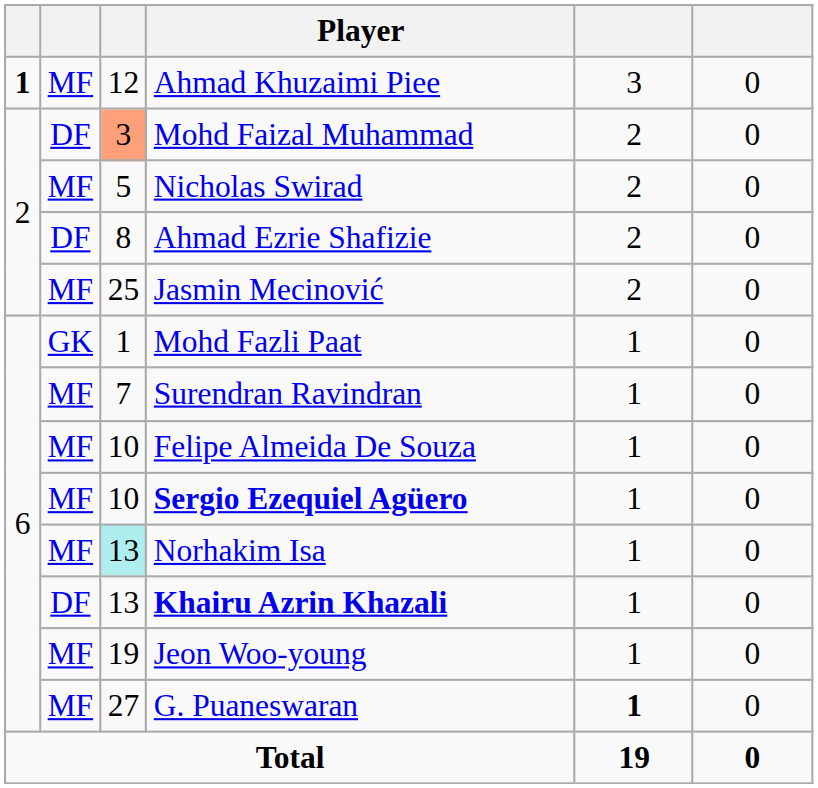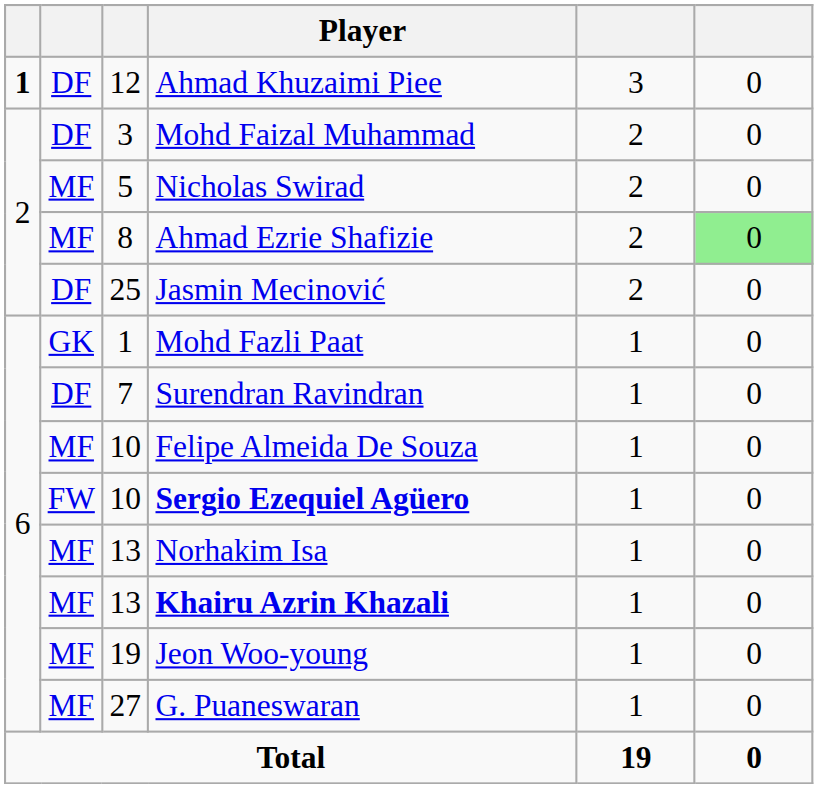 <table class="wikitable sortable" style="font-size: 95%; text-align: center">
 <tr>
 <th width=10></th>
 <th width=10></th>
 <th width=10></th>
 <th width=200>Player</th>
 <th width=50></th>
 <th width=50></th>
 </tr>
 <tr>
 <td><strong>1</strong></td>
-<td><a href='#'>MF</a></td>
+<td><a href='#'>DF</a></td>
 <td>12</td>
 <td align=left> <a href='#'>Ahmad Khuzaimi Piee</a></td>
 <td>3</td>
 <td>0</td>
 </tr>
 <tr>
 <td rowspan="4">2</td>
 <td><a href='#'>DF</a></td>
-<td style="background: lightsalmon;">3</td>
+<td>3</td>
 <td align=left> <a href='#'>Mohd Faizal Muhammad</a></td>
 <td>2</td>
 <td>0</td>
 </tr>
 <tr>
 <td><a href='#'>MF</a></td>
 <td>5</td>
 <td align=left> <a href='#'>Nicholas Swirad</a></td>
 <td>2</td>
 <td>0</td>
 </tr>
 <tr>
-<td><a href='#'>DF</a></td>
+<td><a href='#'>MF</a></td>
 <td>8</td>
 <td align=left> <a href='#'>Ahmad Ezrie Shafizie</a></td>
 <td>2</td>
-<td>0</td>
+<td style="background: lightgreen;">0</td>
 </tr>
 <tr>
-<td><a href='#'>MF</a></td>
+<td><a href='#'>DF</a></td>
 <td>25</td>
 <td align=left> <a href='#'>Jasmin Mecinović</a></td>
 <td>2</td>
 <td>0</td>
 </tr>
 <tr>
 <td rowspan="8">6</td>
 <td><a href='#'>GK</a></td>
 <td>1</td>
 <td align=left> <a href='#'>Mohd Fazli Paat</a></td>
 <td>1</td>
 <td>0</td>
 </tr>
 <tr>
-<td><a href='#'>MF</a></td>
+<td><a href='#'>DF</a></td>
 <td>7</td>
 <td align=left> <a href='#'>Surendran Ravindran</a></td>
 <td>1</td>
 <td>0</td>
 </tr>
 <tr>
 <td><a href='#'>MF</a></td>
 <td>10</td>
 <td align=left> <a href='#'>Felipe Almeida De Souza</a></td>
 <td>1</td>
 <td>0</td>
 </tr>
 <tr>
-<td><a href='#'>MF</a></td>
+<td><a href='#'>FW</a></td>
 <td>10</td>
 <td align=left> <strong><a href='#'>Sergio Ezequiel Agüero</a></strong></td>
 <td>1</td>
 <td>0</td>
 </tr>
 <tr>
 <td><a href='#'>MF</a></td>
-<td style="background: paleturquoise;">13</td>
+<td>13</td>
 <td align=left> <a href='#'>Norhakim Isa</a></td>
 <td>1</td>
 <td>0</td>
 </tr>
 <tr>
-<td><a href='#'>DF</a></td>
+<td><a href='#'>MF</a></td>
 <td>13</td>
 <td align=left> <strong><a href='#'>Khairu Azrin Khazali</a></strong></td>
 <td>1</td>
 <td>0</td>
 </tr>
 <tr>
 <td><a href='#'>MF</a></td>
 <td>19</td>
 <td align=left> <a href='#'>Jeon Woo-young</a></td>
 <td>1</td>
 <td>0</td>
 </tr>
 <tr>
 <td><a href='#'>MF</a></td>
 <td>27</td>
 <td align=left> <a href='#'>G. Puaneswaran</a></td>
-<td><strong>1</strong></td>
+<td>1</td>
 <td>0</td>
 </tr>
 <tr>
 <td colspan=4><strong>Total</strong></td>
 <td><strong>19</strong></td>
 <td><strong>0</strong></td>
 </tr>
 </table>
